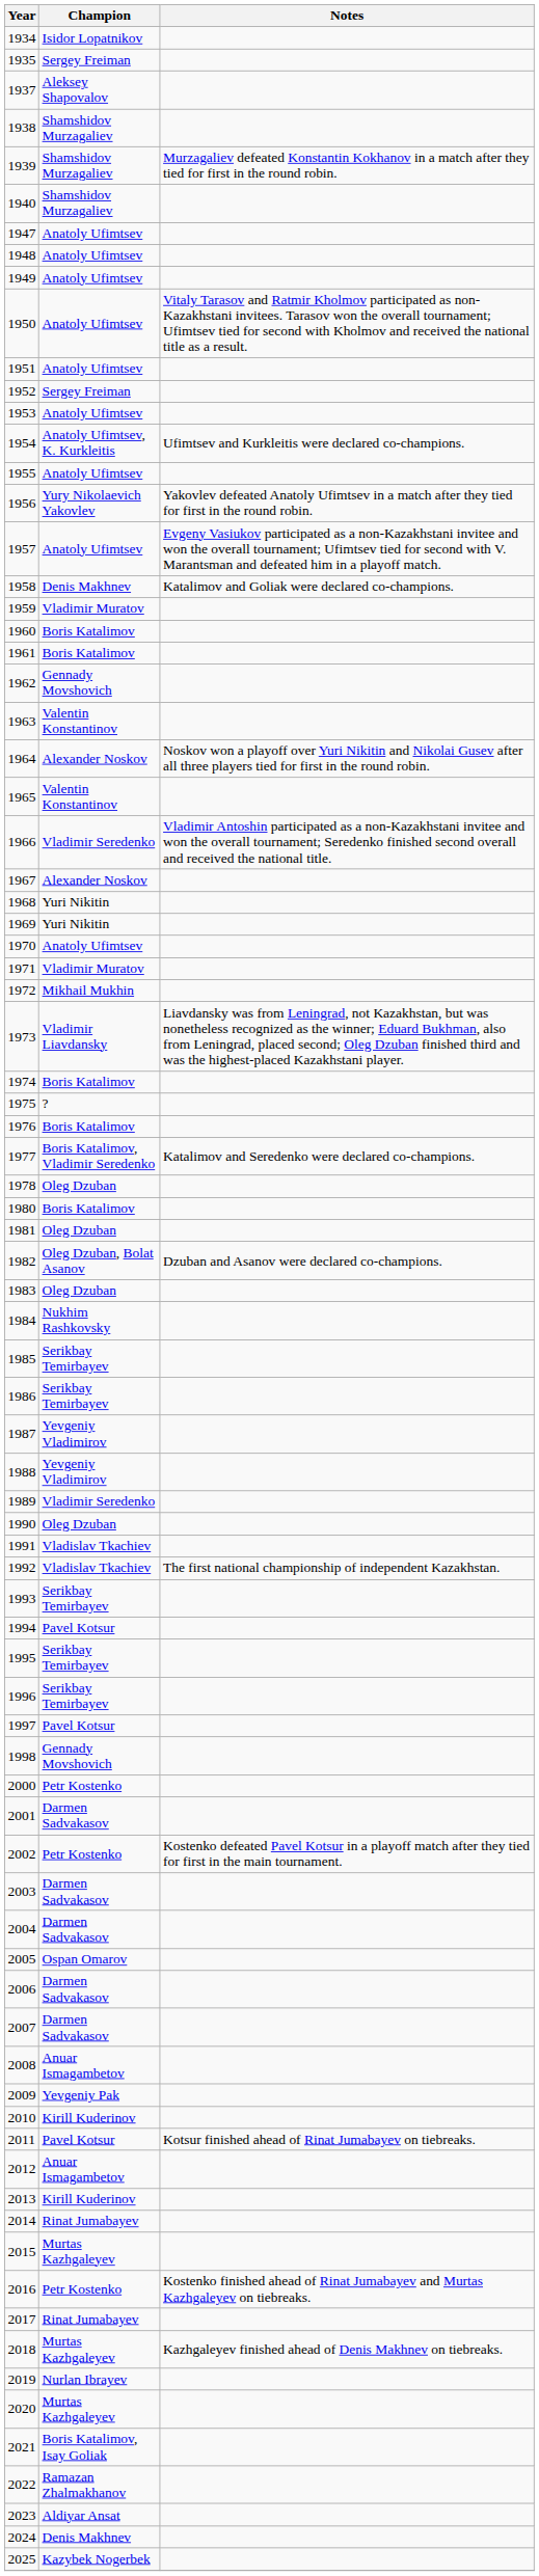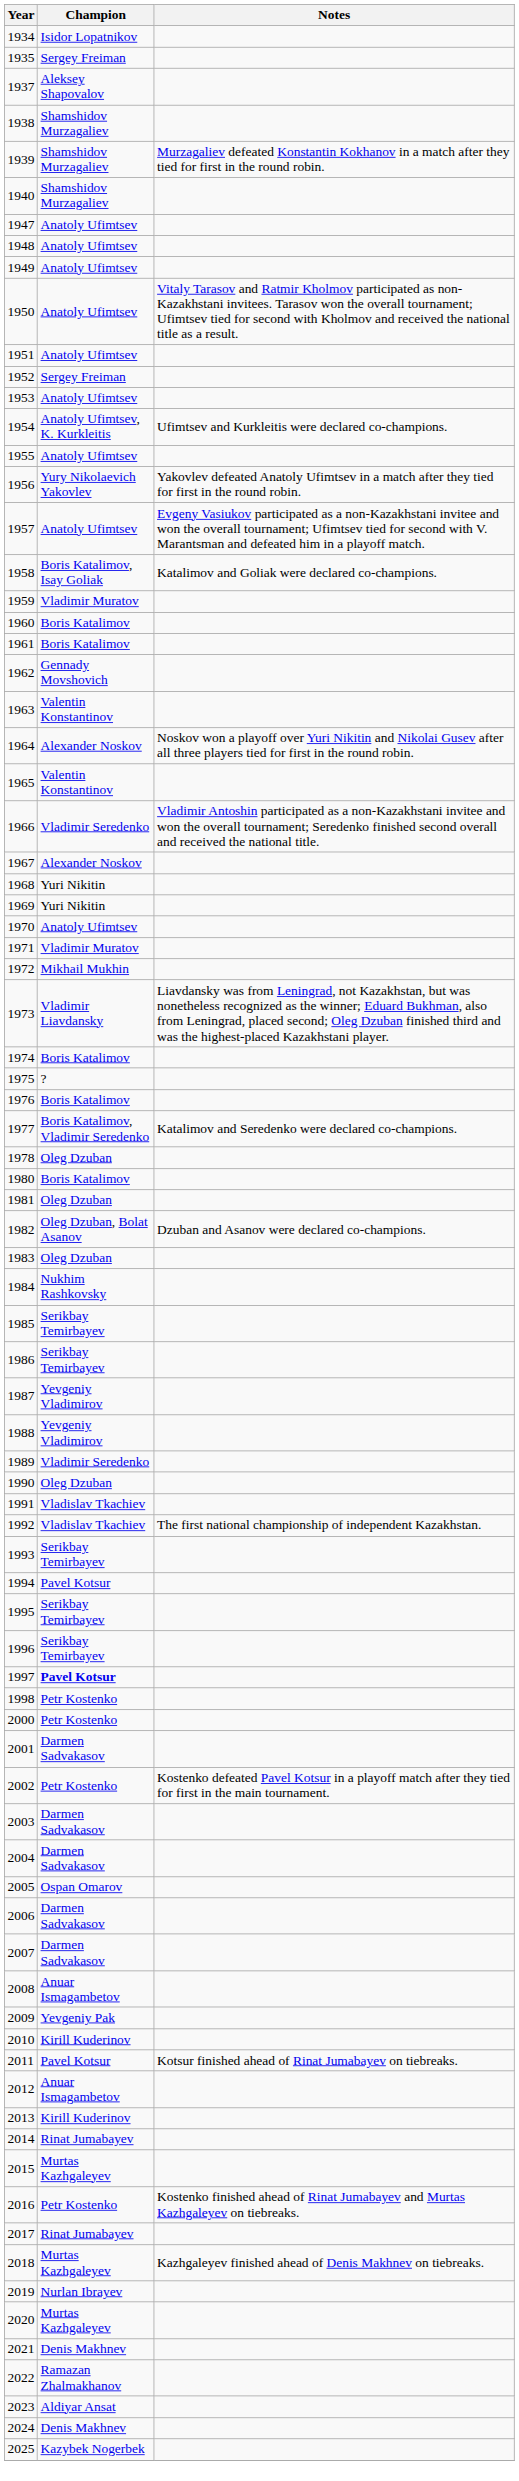 <table class="sortable wikitable">
 <tr>
 <th>Year</th>
 <th>Champion</th>
 <th>Notes</th>
 </tr>
 <tr>
 <td>1934</td>
 <td><a href='#'>Isidor Lopatnikov</a></td>
 <td></td>
 </tr>
 <tr>
 <td>1935</td>
 <td><a href='#'>Sergey Freiman</a></td>
 <td></td>
 </tr>
 <tr>
 <td>1937</td>
 <td><a href='#'>Aleksey Shapovalov</a></td>
 <td></td>
 </tr>
 <tr>
 <td>1938</td>
 <td><a href='#'>Shamshidov Murzagaliev</a></td>
 <td></td>
 </tr>
 <tr>
 <td>1939</td>
 <td><a href='#'>Shamshidov Murzagaliev</a></td>
 <td><a href='#'>Murzagaliev</a> defeated <a href='#'>Konstantin Kokhanov</a> in a match after they tied for first in the round robin.</td>
 </tr>
 <tr>
 <td>1940</td>
 <td><a href='#'>Shamshidov Murzagaliev</a></td>
 <td></td>
 </tr>
 <tr>
 <td>1947</td>
 <td><a href='#'>Anatoly Ufimtsev</a></td>
 <td></td>
 </tr>
 <tr>
 <td>1948</td>
 <td><a href='#'>Anatoly Ufimtsev</a></td>
 <td></td>
 </tr>
 <tr>
 <td>1949</td>
 <td><a href='#'>Anatoly Ufimtsev</a></td>
 <td></td>
 </tr>
 <tr>
 <td>1950</td>
 <td><a href='#'>Anatoly Ufimtsev</a></td>
 <td><a href='#'>Vitaly Tarasov</a> and <a href='#'>Ratmir Kholmov</a> participated as non-Kazakhstani invitees. Tarasov won the overall tournament; Ufimtsev tied for second with Kholmov and received the national title as a result.</td>
 </tr>
 <tr>
 <td>1951</td>
 <td><a href='#'>Anatoly Ufimtsev</a></td>
 <td></td>
 </tr>
 <tr>
 <td>1952</td>
 <td><a href='#'>Sergey Freiman</a></td>
 <td></td>
 </tr>
 <tr>
 <td>1953</td>
 <td><a href='#'>Anatoly Ufimtsev</a></td>
 <td></td>
 </tr>
 <tr>
 <td>1954</td>
 <td><a href='#'>Anatoly Ufimtsev</a>, <a href='#'>K. Kurkleitis</a></td>
 <td>Ufimtsev and Kurkleitis were declared co-champions.</td>
 </tr>
 <tr>
 <td>1955</td>
 <td><a href='#'>Anatoly Ufimtsev</a></td>
 <td></td>
 </tr>
 <tr>
 <td>1956</td>
 <td><a href='#'>Yury Nikolaevich Yakovlev</a></td>
 <td>Yakovlev defeated Anatoly Ufimtsev in a match after they tied for first in the round robin.</td>
 </tr>
 <tr>
 <td>1957</td>
 <td><a href='#'>Anatoly Ufimtsev</a></td>
 <td><a href='#'>Evgeny Vasiukov</a> participated as a non-Kazakhstani invitee and won the overall tournament; Ufimtsev tied for second with V. Marantsman and defeated him in a playoff match.</td>
 </tr>
 <tr>
 <td>1958</td>
-<td><a href='#'>Denis Makhnev</a></td>
+<td><a href='#'>Boris Katalimov</a>, <a href='#'>Isay Goliak</a></td>
 <td>Katalimov and Goliak were declared co-champions.</td>
 </tr>
 <tr>
 <td>1959</td>
 <td><a href='#'>Vladimir Muratov</a></td>
 <td></td>
 </tr>
 <tr>
 <td>1960</td>
 <td><a href='#'>Boris Katalimov</a></td>
 <td></td>
 </tr>
 <tr>
 <td>1961</td>
 <td><a href='#'>Boris Katalimov</a></td>
 <td></td>
 </tr>
 <tr>
 <td>1962</td>
 <td><a href='#'>Gennady Movshovich</a></td>
 <td></td>
 </tr>
 <tr>
 <td>1963</td>
 <td><a href='#'>Valentin Konstantinov</a></td>
 <td></td>
 </tr>
 <tr>
 <td>1964</td>
 <td><a href='#'>Alexander Noskov</a></td>
 <td>Noskov won a playoff over <a href='#'>Yuri Nikitin</a> and <a href='#'>Nikolai Gusev</a> after all three players tied for first in the round robin.</td>
 </tr>
 <tr>
 <td>1965</td>
 <td><a href='#'>Valentin Konstantinov</a></td>
 <td></td>
 </tr>
 <tr>
 <td>1966</td>
 <td><a href='#'>Vladimir Seredenko</a></td>
 <td><a href='#'>Vladimir Antoshin</a> participated as a non-Kazakhstani invitee and won the overall tournament; Seredenko finished second overall and received the national title.</td>
 </tr>
 <tr>
 <td>1967</td>
 <td><a href='#'>Alexander Noskov</a></td>
 <td></td>
 </tr>
 <tr>
 <td>1968</td>
 <td>Yuri Nikitin</td>
 <td></td>
 </tr>
 <tr>
 <td>1969</td>
 <td>Yuri Nikitin</td>
 <td></td>
 </tr>
 <tr>
 <td>1970</td>
 <td><a href='#'>Anatoly Ufimtsev</a></td>
 <td></td>
 </tr>
 <tr>
 <td>1971</td>
 <td><a href='#'>Vladimir Muratov</a></td>
 <td></td>
 </tr>
 <tr>
 <td>1972</td>
 <td><a href='#'>Mikhail Mukhin</a></td>
 <td></td>
 </tr>
 <tr>
 <td>1973</td>
 <td><a href='#'>Vladimir Liavdansky</a></td>
 <td>Liavdansky was from <a href='#'>Leningrad</a>, not Kazakhstan, but was nonetheless recognized as the winner; <a href='#'>Eduard Bukhman</a>, also from Leningrad, placed second; <a href='#'>Oleg Dzuban</a> finished third and was the highest-placed Kazakhstani player.</td>
 </tr>
 <tr>
 <td>1974</td>
 <td><a href='#'>Boris Katalimov</a></td>
 <td></td>
 </tr>
 <tr>
 <td>1975</td>
 <td>?</td>
 <td></td>
 </tr>
 <tr>
 <td>1976</td>
 <td><a href='#'>Boris Katalimov</a></td>
 <td></td>
 </tr>
 <tr>
 <td>1977</td>
 <td><a href='#'>Boris Katalimov</a>, <a href='#'>Vladimir Seredenko</a></td>
 <td>Katalimov and Seredenko were declared co-champions.</td>
 </tr>
 <tr>
 <td>1978</td>
 <td><a href='#'>Oleg Dzuban</a></td>
 <td></td>
 </tr>
 <tr>
 <td>1980</td>
 <td><a href='#'>Boris Katalimov</a></td>
 <td></td>
 </tr>
 <tr>
 <td>1981</td>
 <td><a href='#'>Oleg Dzuban</a></td>
 <td></td>
 </tr>
 <tr>
 <td>1982</td>
 <td><a href='#'>Oleg Dzuban</a>, <a href='#'>Bolat Asanov</a></td>
 <td>Dzuban and Asanov were declared co-champions.</td>
 </tr>
 <tr>
 <td>1983</td>
 <td><a href='#'>Oleg Dzuban</a></td>
 <td></td>
 </tr>
 <tr>
 <td>1984</td>
 <td><a href='#'>Nukhim Rashkovsky</a></td>
 <td></td>
 </tr>
 <tr>
 <td>1985</td>
 <td><a href='#'>Serikbay Temirbayev</a></td>
 <td></td>
 </tr>
 <tr>
 <td>1986</td>
 <td><a href='#'>Serikbay Temirbayev</a></td>
 <td></td>
 </tr>
 <tr>
 <td>1987</td>
 <td><a href='#'>Yevgeniy Vladimirov</a></td>
 <td></td>
 </tr>
 <tr>
 <td>1988</td>
 <td><a href='#'>Yevgeniy Vladimirov</a></td>
 <td></td>
 </tr>
 <tr>
 <td>1989</td>
 <td><a href='#'>Vladimir Seredenko</a></td>
 <td></td>
 </tr>
 <tr>
 <td>1990</td>
 <td><a href='#'>Oleg Dzuban</a></td>
 <td></td>
 </tr>
 <tr>
 <td>1991</td>
 <td><a href='#'>Vladislav Tkachiev</a></td>
 <td></td>
 </tr>
 <tr>
 <td>1992</td>
 <td><a href='#'>Vladislav Tkachiev</a></td>
 <td>The first national championship of independent Kazakhstan.</td>
 </tr>
 <tr>
 <td>1993</td>
 <td><a href='#'>Serikbay Temirbayev</a></td>
 <td></td>
 </tr>
 <tr>
 <td>1994</td>
 <td><a href='#'>Pavel Kotsur</a></td>
 <td></td>
 </tr>
 <tr>
 <td>1995</td>
 <td><a href='#'>Serikbay Temirbayev</a></td>
 <td></td>
 </tr>
 <tr>
 <td>1996</td>
 <td><a href='#'>Serikbay Temirbayev</a></td>
 <td></td>
 </tr>
 <tr>
 <td>1997</td>
-<td><a href='#'>Pavel Kotsur</a></td>
+<td><strong><a href='#'>Pavel Kotsur</a></strong></td>
 <td></td>
 </tr>
 <tr>
 <td>1998</td>
-<td><a href='#'>Gennady Movshovich</a></td>
+<td><a href='#'>Petr Kostenko</a></td>
 <td></td>
 </tr>
 <tr>
 <td>2000</td>
 <td><a href='#'>Petr Kostenko</a></td>
 <td></td>
 </tr>
 <tr>
 <td>2001</td>
 <td><a href='#'>Darmen Sadvakasov</a></td>
 <td></td>
 </tr>
 <tr>
 <td>2002</td>
 <td><a href='#'>Petr Kostenko</a></td>
 <td>Kostenko defeated <a href='#'>Pavel Kotsur</a> in a playoff match after they tied for first in the main tournament.</td>
 </tr>
 <tr>
 <td>2003</td>
 <td><a href='#'>Darmen Sadvakasov</a></td>
 <td></td>
 </tr>
 <tr>
 <td>2004</td>
 <td><a href='#'>Darmen Sadvakasov</a></td>
 <td></td>
 </tr>
 <tr>
 <td>2005</td>
 <td><a href='#'>Ospan Omarov</a></td>
 <td></td>
 </tr>
 <tr>
 <td>2006</td>
 <td><a href='#'>Darmen Sadvakasov</a></td>
 <td></td>
 </tr>
 <tr>
 <td>2007</td>
 <td><a href='#'>Darmen Sadvakasov</a></td>
 <td></td>
 </tr>
 <tr>
 <td>2008</td>
 <td><a href='#'>Anuar Ismagambetov</a></td>
 <td></td>
 </tr>
 <tr>
 <td>2009</td>
 <td><a href='#'>Yevgeniy Pak</a></td>
 <td></td>
 </tr>
 <tr>
 <td>2010</td>
 <td><a href='#'>Kirill Kuderinov</a></td>
 <td></td>
 </tr>
 <tr>
 <td>2011</td>
 <td><a href='#'>Pavel Kotsur</a></td>
 <td>Kotsur finished ahead of <a href='#'>Rinat Jumabayev</a> on tiebreaks.</td>
 </tr>
 <tr>
 <td>2012</td>
 <td><a href='#'>Anuar Ismagambetov</a></td>
 <td></td>
 </tr>
 <tr>
 <td>2013</td>
 <td><a href='#'>Kirill Kuderinov</a></td>
 <td></td>
 </tr>
 <tr>
 <td>2014</td>
 <td><a href='#'>Rinat Jumabayev</a></td>
 <td></td>
 </tr>
 <tr>
 <td>2015</td>
 <td><a href='#'>Murtas Kazhgaleyev</a></td>
 <td></td>
 </tr>
 <tr>
 <td>2016</td>
 <td><a href='#'>Petr Kostenko</a></td>
 <td>Kostenko finished ahead of <a href='#'>Rinat Jumabayev</a> and <a href='#'>Murtas Kazhgaleyev</a> on tiebreaks.</td>
 </tr>
 <tr>
 <td>2017</td>
 <td><a href='#'>Rinat Jumabayev</a></td>
 <td></td>
 </tr>
 <tr>
 <td>2018</td>
 <td><a href='#'>Murtas Kazhgaleyev</a></td>
 <td>Kazhgaleyev finished ahead of <a href='#'>Denis Makhnev</a> on tiebreaks.</td>
 </tr>
 <tr>
 <td>2019</td>
 <td><a href='#'>Nurlan Ibrayev</a></td>
 <td></td>
 </tr>
 <tr>
 <td>2020</td>
 <td><a href='#'>Murtas Kazhgaleyev</a></td>
 <td></td>
 </tr>
 <tr>
 <td>2021</td>
-<td><a href='#'>Boris Katalimov</a>, <a href='#'>Isay Goliak</a></td>
+<td><a href='#'>Denis Makhnev</a></td>
 <td></td>
 </tr>
 <tr>
 <td>2022</td>
 <td><a href='#'>Ramazan Zhalmakhanov</a></td>
 <td></td>
 </tr>
 <tr>
 <td>2023</td>
 <td><a href='#'>Aldiyar Ansat</a></td>
 <td></td>
 </tr>
 <tr>
 <td>2024</td>
 <td><a href='#'>Denis Makhnev</a></td>
 <td></td>
 </tr>
 <tr>
 <td>2025</td>
 <td><a href='#'>Kazybek Nogerbek</a></td>
 <td></td>
 </tr>
 <tr>
 </tr>
 </table>
